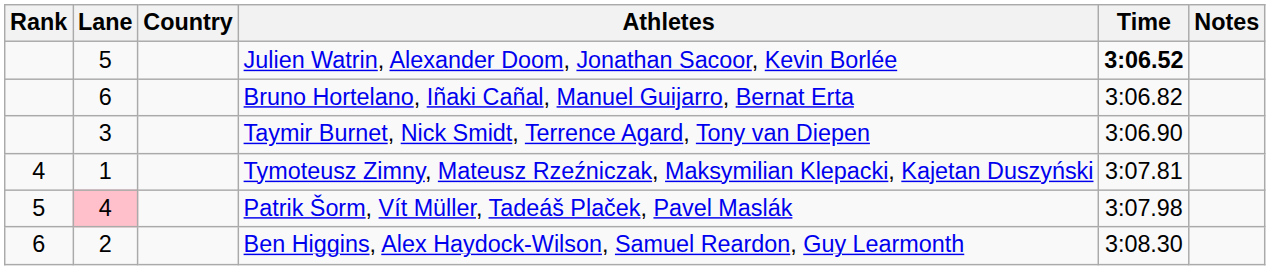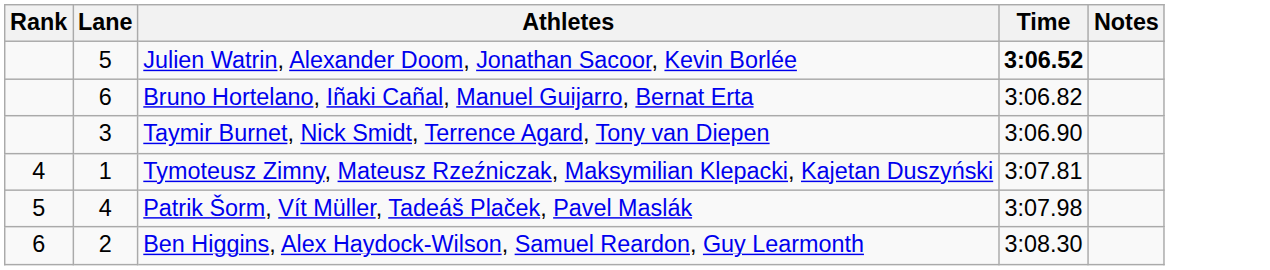 <table class="wikitable sortable" style="text-align:center">
 <tr>
 <th>Rank</th>
 <th>Lane</th>
-<th>Country</th>
 <th>Athletes</th>
 <th>Time</th>
 <th>Notes</th>
 </tr>
 <tr>
 <td></td>
 <td>5</td>
-<td align=left></td>
 <td align=left><a href='#'>Julien Watrin</a>, <a href='#'>Alexander Doom</a>, <a href='#'>Jonathan Sacoor</a>, <a href='#'>Kevin Borlée</a></td>
 <td><strong>3:06.52</strong></td>
 <td></td>
 </tr>
 <tr>
 <td></td>
 <td>6</td>
-<td align=left></td>
 <td align=left><a href='#'>Bruno Hortelano</a>, <a href='#'>Iñaki Cañal</a>, <a href='#'>Manuel Guijarro</a>, <a href='#'>Bernat Erta</a></td>
 <td>3:06.82</td>
 <td></td>
 </tr>
 <tr>
 <td></td>
 <td>3</td>
-<td align=left></td>
 <td align=left><a href='#'>Taymir Burnet</a>, <a href='#'>Nick Smidt</a>, <a href='#'>Terrence Agard</a>, <a href='#'>Tony van Diepen</a></td>
 <td>3:06.90</td>
 <td></td>
 </tr>
 <tr>
 <td>4</td>
 <td>1</td>
-<td align=left></td>
 <td align=left><a href='#'>Tymoteusz Zimny</a>, <a href='#'>Mateusz Rzeźniczak</a>, <a href='#'>Maksymilian Klepacki</a>, <a href='#'>Kajetan Duszyński</a></td>
 <td>3:07.81</td>
 <td></td>
 </tr>
 <tr>
 <td>5</td>
-<td style="background: pink;">4</td>
-<td align=left></td>
+<td>4</td>
 <td align=left><a href='#'>Patrik Šorm</a>, <a href='#'>Vít Müller</a>, <a href='#'>Tadeáš Plaček</a>, <a href='#'>Pavel Maslák</a></td>
 <td>3:07.98</td>
 <td></td>
 </tr>
 <tr>
 <td>6</td>
 <td>2</td>
-<td align=left></td>
 <td align=left><a href='#'>Ben Higgins</a>, <a href='#'>Alex Haydock-Wilson</a>,  <a href='#'>Samuel Reardon</a>, <a href='#'>Guy Learmonth</a></td>
 <td>3:08.30</td>
 <td></td>
 </tr>
 </table>
